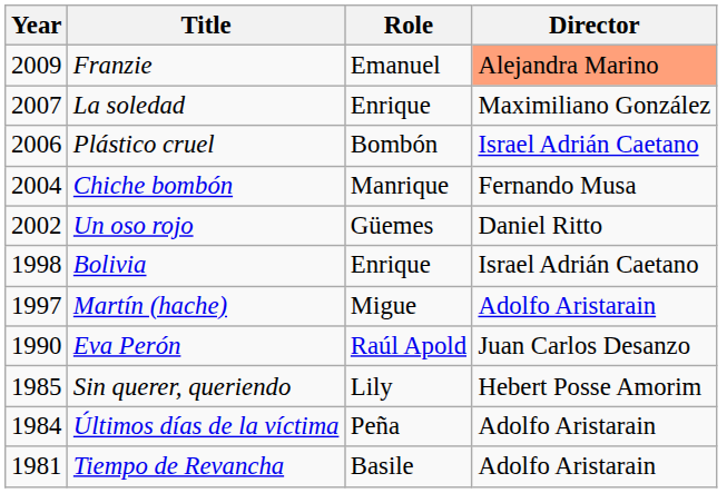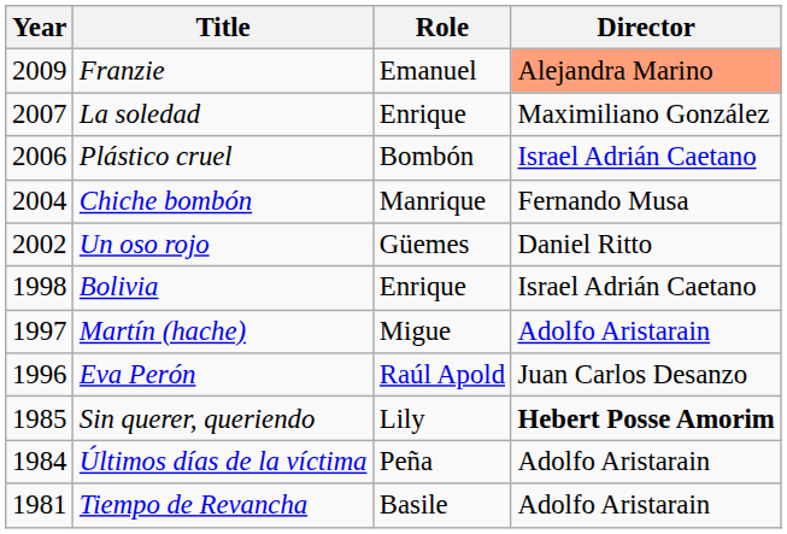 <table class="wikitable sortable">
 <tr>
 <th>Year</th>
 <th>Title</th>
 <th>Role</th>
 <th class="unsortable">Director</th>
 </tr>
 <tr>
 <td>2009</td>
 <td><em>Franzie</em></td>
 <td>Emanuel</td>
 <td style="background: lightsalmon;">Alejandra Marino</td>
 </tr>
 <tr>
 <td>2007</td>
 <td><em>La soledad</em></td>
 <td>Enrique</td>
 <td>Maximiliano González</td>
 </tr>
 <tr>
 <td>2006</td>
 <td><em>Plástico cruel</em></td>
 <td>Bombón</td>
 <td><a href='#'>Israel Adrián Caetano</a></td>
 </tr>
 <tr>
 <td>2004</td>
 <td><em><a href='#'>Chiche bombón</a></em></td>
 <td>Manrique</td>
 <td>Fernando Musa</td>
 </tr>
 <tr>
 <td>2002</td>
 <td><em><a href='#'>Un oso rojo</a></em></td>
 <td>Güemes</td>
 <td>Daniel Ritto</td>
 </tr>
 <tr>
 <td>1998</td>
 <td><em><a href='#'>Bolivia</a></em></td>
 <td>Enrique</td>
 <td>Israel Adrián Caetano</td>
 </tr>
 <tr>
 <td>1997</td>
 <td><em><a href='#'>Martín (hache)</a></em></td>
 <td>Migue</td>
 <td><a href='#'>Adolfo Aristarain</a></td>
 </tr>
 <tr>
-<td>1990</td>
+<td>1996</td>
 <td><em><a href='#'>Eva Perón</a></em></td>
 <td><a href='#'>Raúl Apold</a></td>
 <td>Juan Carlos Desanzo</td>
 </tr>
 <tr>
 <td>1985</td>
 <td><em>Sin querer, queriendo</em></td>
 <td>Lily</td>
-<td>Hebert Posse Amorim</td>
+<td><strong>Hebert Posse Amorim</strong></td>
 </tr>
 <tr>
 <td>1984</td>
 <td><em><a href='#'>Últimos días de la víctima</a></em></td>
 <td>Peña</td>
 <td>Adolfo Aristarain</td>
 </tr>
 <tr>
 <td>1981</td>
 <td><em><a href='#'>Tiempo de Revancha</a></em></td>
 <td>Basile</td>
 <td>Adolfo Aristarain</td>
 </tr>
 </table>
